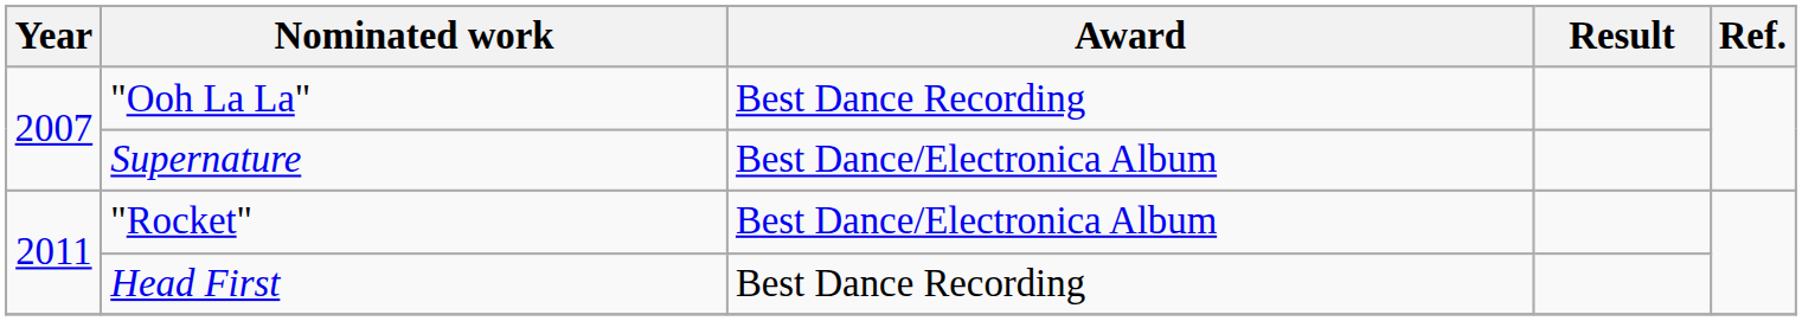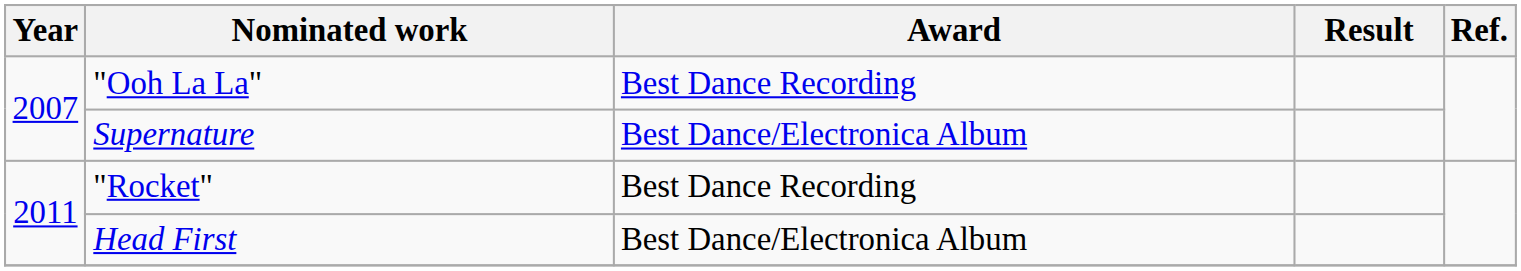 <table class="wikitable">
 <tr>
 <th>Year</th>
 <th width="250">Nominated work</th>
 <th width="325">Award</th>
 <th width="65">Result</th>
 <th>Ref.</th>
 </tr>
 <tr>
 <td align="center" rowspan=2><a href='#'>2007</a></td>
 <td>"<a href='#'>Ooh La La</a>"</td>
 <td><a href='#'>Best Dance Recording</a></td>
 <td></td>
 <td align="center" rowspan=2></td>
 </tr>
 <tr>
 <td><em><a href='#'>Supernature</a></em></td>
 <td><a href='#'>Best Dance/Electronica Album</a></td>
 <td></td>
 </tr>
 <tr>
 <td align="center" rowspan=2><a href='#'>2011</a></td>
 <td>"<a href='#'>Rocket</a>"</td>
-<td><a href='#'>Best Dance/Electronica Album</a></td>
+<td>Best Dance Recording</td>
 <td></td>
 <td align="center" rowspan=2></td>
 </tr>
 <tr>
 <td><em><a href='#'>Head First</a></em></td>
-<td>Best Dance Recording</td>
+<td>Best Dance/Electronica Album</td>
 <td></td>
 </tr>
 <tr>
 </tr>
 </table>
